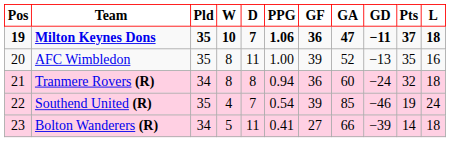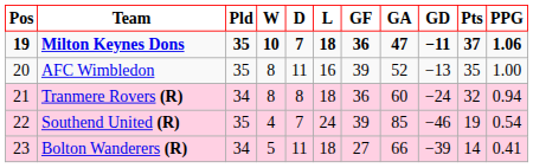 <table class="wikitable" style="text-align: center;">
 <tr>
 <th width=20 style="background:#FFFFFF; color:black; border:1px solid red;">Pos</th>
 <th width=175 style="background:#FFFFFF; color:black; border:1px solid red;">Team</th>
 <th width=20 style="background:#FFFFFF; color:black; border:1px solid red;">Pld</th>
 <th width=20 style="background:#FFFFFF; color:black; border:1px solid red;">W</th>
 <th width=20 style="background:#FFFFFF; color:black; border:1px solid red;">D</th>
-<th width=20 style="background:#FFFFFF; color:black; border:1px solid red;">PPG</th>
+<th width=20 style="background:#FFFFFF; color:black; border:1px solid red;">L</th>
 <th width=30 style="background:#FFFFFF; color:black; border:1px solid red;">GF</th>
 <th width=30 style="background:#FFFFFF; color:black; border:1px solid red;">GA</th>
 <th width=30 style="background:#FFFFFF; color:black; border:1px solid red;">GD</th>
 <th width=20 style="background:#FFFFFF; color:black; border:1px solid red;">Pts</th>
-<th width=20 style="background:#FFFFFF; color:black; border:1px solid red;">L</th>
+<th width=20 style="background:#FFFFFF; color:black; border:1px solid red;">PPG</th>
 </tr>
 <tr bgcolor =>
 <td><strong>19</strong></td>
 <td align=left><strong><a href='#'>Milton Keynes Dons</a></strong></td>
 <td><strong>35</strong></td>
 <td><strong>10</strong></td>
 <td><strong>7</strong></td>
-<td><strong>1.06</strong></td>
+<td><strong>18</strong></td>
 <td><strong>36</strong></td>
 <td><strong>47</strong></td>
 <td><strong>−11</strong></td>
 <td><strong>37</strong></td>
-<td><strong>18</strong></td>
+<td><strong>1.06</strong></td>
 </tr>
 <tr bgcolor =>
 <td>20</td>
 <td align=left><a href='#'>AFC Wimbledon</a></td>
 <td>35</td>
 <td>8</td>
 <td>11</td>
-<td>1.00</td>
+<td>16</td>
 <td>39</td>
 <td>52</td>
 <td>−13</td>
 <td>35</td>
-<td>16</td>
+<td>1.00</td>
 </tr>
 <tr bgcolor = "#ffd0e3">
 <td>21</td>
 <td align=left><a href='#'>Tranmere Rovers</a> <strong>(R)</strong></td>
 <td>34</td>
 <td>8</td>
 <td>8</td>
-<td>0.94</td>
+<td>18</td>
 <td>36</td>
 <td>60</td>
 <td>−24</td>
 <td>32</td>
-<td>18</td>
+<td>0.94</td>
 </tr>
 <tr bgcolor = "#ffd0e3">
 <td>22</td>
 <td align=left><a href='#'>Southend United</a> <strong>(R)</strong></td>
 <td>35</td>
 <td>4</td>
 <td>7</td>
-<td>0.54</td>
+<td>24</td>
 <td>39</td>
 <td>85</td>
 <td>−46</td>
 <td>19</td>
-<td>24</td>
+<td>0.54</td>
 </tr>
 <tr bgcolor = "#ffd0e3">
 <td>23</td>
 <td align=left><a href='#'>Bolton Wanderers</a> <strong>(R)</strong></td>
 <td>34</td>
 <td>5</td>
 <td>11</td>
-<td>0.41</td>
+<td>18</td>
 <td>27</td>
 <td>66</td>
 <td>−39</td>
 <td>14</td>
-<td>18</td>
+<td>0.41</td>
 </tr>
 </table>
